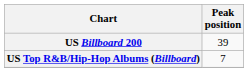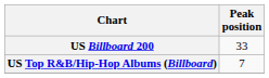 <table class="wikitable plainrowheaders sortable" style="text-align:center;" border="1">
 <tr>
 <th scope="col">Chart</th>
 <th scope="col">Peak<br>position</th>
 </tr>
 <tr>
 <th scope="row">US <a href='#'><em>Billboard</em> 200</a></th>
-<td>39</td>
+<td>33</td>
 </tr>
 <tr>
 <th scope="row">US <a href='#'>Top R&B/Hip-Hop Albums</a> (<em><a href='#'>Billboard</a></em>)</th>
 <td>7</td>
 </tr>
 <tr>
 </tr>
 </table>
